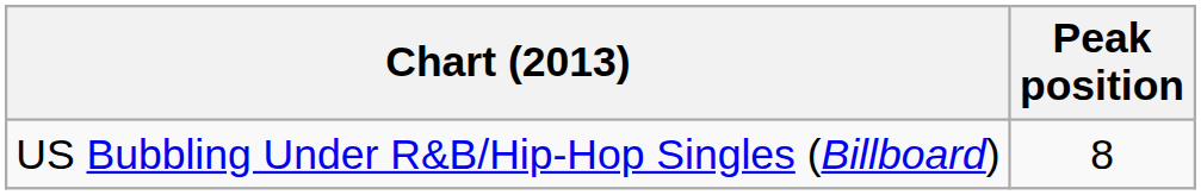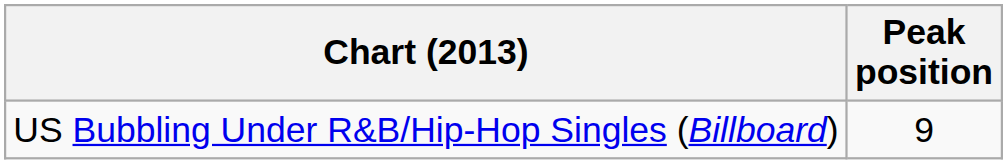 <table class="wikitable plainrowheaders">
 <tr>
 <th scope="col">Chart (2013)</th>
 <th scope="col">Peak<br>position</th>
 </tr>
 <tr>
 <td scope="row">US <a href='#'>Bubbling Under R&B/Hip-Hop Singles</a> (<em><a href='#'>Billboard</a></em>)</td>
-<td style="text-align:center;">8</td>
+<td style="text-align:center;">9</td>
 </tr>
 </table>
